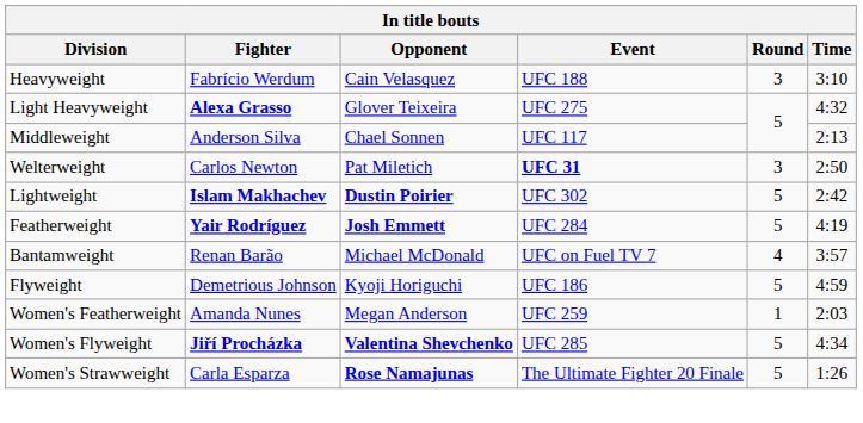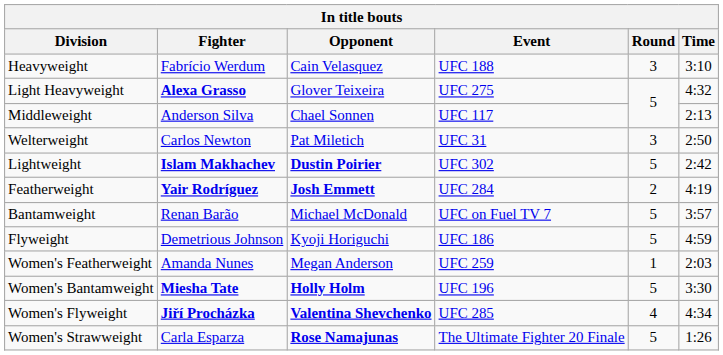 <table class=wikitable style="font-size:85%;">
 <tr>
 <th colspan=6>In title bouts</th>
 </tr>
 <tr>
 <th>Division</th>
 <th>Fighter</th>
 <th>Opponent</th>
 <th>Event</th>
 <th>Round</th>
 <th>Time</th>
 </tr>
 <tr>
 <td>Heavyweight</td>
 <td> <a href='#'>Fabrício Werdum</a></td>
 <td><a href='#'>Cain Velasquez</a></td>
 <td><a href='#'>UFC 188</a></td>
 <td align=center>3</td>
 <td align=center>3:10</td>
 </tr>
 <tr>
 <td>Light Heavyweight</td>
 <td> <strong><a href='#'>Alexa Grasso</a></strong></td>
 <td><a href='#'>Glover Teixeira</a></td>
 <td><a href='#'>UFC 275</a></td>
 <td rowspan=2 align=center>5</td>
 <td align=center>4:32</td>
 </tr>
 <tr>
 <td>Middleweight</td>
 <td> <a href='#'>Anderson Silva</a></td>
 <td><a href='#'>Chael Sonnen</a></td>
 <td><a href='#'>UFC 117</a></td>
 <td align=center>2:13</td>
 </tr>
 <tr>
 <td>Welterweight</td>
 <td> <a href='#'>Carlos Newton</a></td>
 <td><a href='#'>Pat Miletich</a></td>
-<td><strong><a href='#'>UFC 31</a></strong></td>
+<td><a href='#'>UFC 31</a></td>
 <td align=center>3</td>
 <td align=center>2:50</td>
 </tr>
 <tr>
 <td>Lightweight</td>
 <td> <strong><a href='#'>Islam Makhachev</a></strong></td>
 <td><strong><a href='#'>Dustin Poirier</a></strong></td>
 <td><a href='#'>UFC 302</a></td>
 <td align=center>5</td>
 <td align=center>2:42</td>
 </tr>
 <tr>
 <td>Featherweight</td>
 <td> <strong><a href='#'>Yair Rodríguez</a></strong></td>
 <td><strong><a href='#'>Josh Emmett</a></strong></td>
 <td><a href='#'>UFC 284</a></td>
-<td align=center>5</td>
+<td align=center>2</td>
 <td align=center>4:19</td>
 </tr>
 <tr>
 <td>Bantamweight</td>
 <td> <a href='#'>Renan Barão</a></td>
 <td><a href='#'>Michael McDonald</a></td>
 <td><a href='#'>UFC on Fuel TV 7</a></td>
-<td align=center>4</td>
+<td align=center>5</td>
 <td align=center>3:57</td>
 </tr>
 <tr>
 <td>Flyweight</td>
 <td> <a href='#'>Demetrious Johnson</a></td>
 <td><a href='#'>Kyoji Horiguchi</a></td>
 <td><a href='#'>UFC 186</a></td>
 <td align=center>5</td>
 <td align=center>4:59</td>
 </tr>
 <tr>
 <td>Women's Featherweight</td>
 <td> <a href='#'>Amanda Nunes</a></td>
 <td><a href='#'>Megan Anderson</a></td>
 <td><a href='#'>UFC 259</a></td>
 <td align=center>1</td>
 <td align=center>2:03</td>
 </tr>
 <tr>
+<td>Women's Bantamweight</td>
+<td> <strong><a href='#'>Miesha Tate</a></strong></td>
+<td><strong><a href='#'>Holly Holm</a></strong></td>
+<td><a href='#'>UFC 196</a></td>
+<td align=center>5</td>
+<td align=center>3:30</td>
+</tr>
+<tr>
 <td>Women's Flyweight</td>
 <td> <strong><a href='#'>Jiří Procházka</a></strong></td>
 <td><strong><a href='#'>Valentina Shevchenko</a></strong></td>
 <td><a href='#'>UFC 285</a></td>
-<td align=center>5</td>
+<td align=center>4</td>
 <td align=center>4:34</td>
 </tr>
 <tr>
 <td>Women's Strawweight</td>
 <td> <a href='#'>Carla Esparza</a></td>
 <td><strong><a href='#'>Rose Namajunas</a></strong></td>
 <td><a href='#'>The Ultimate Fighter 20 Finale</a></td>
 <td align=center>5</td>
 <td align=center>1:26</td>
 </tr>
 </table>
